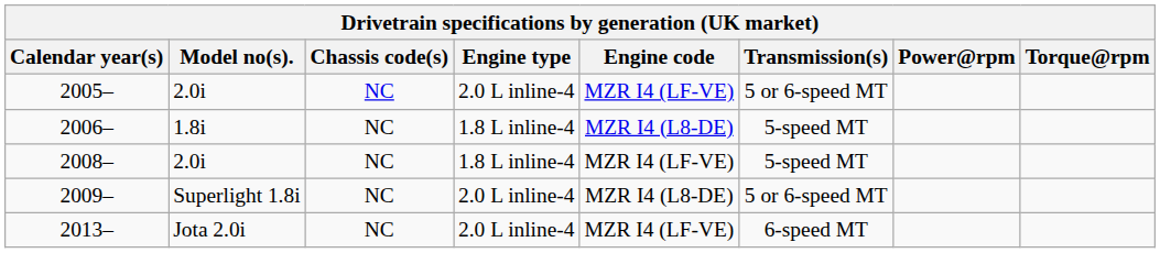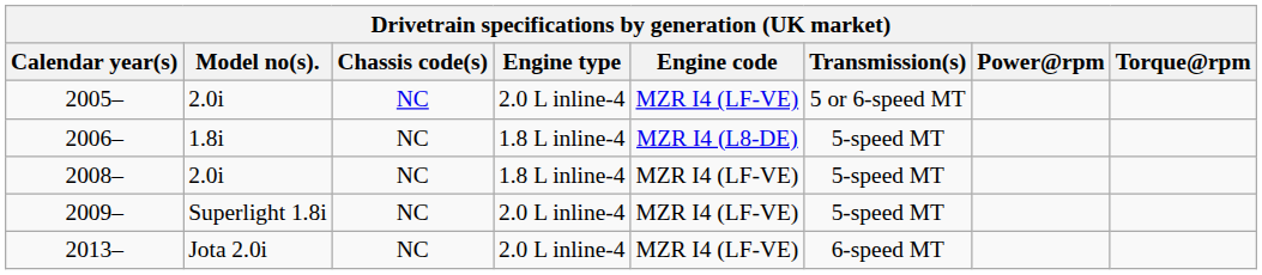 <table class="wikitable collapsible"  style="font-size:97%; text-align:center;">
 <tr>
 <th colspan=9>Drivetrain specifications by generation (UK market)</th>
 </tr>
 <tr>
 <th>Calendar year(s)</th>
 <th>Model no(s).</th>
 <th>Chassis code(s)</th>
 <th>Engine type</th>
 <th>Engine code</th>
 <th>Transmission(s)</th>
 <th>Power@rpm</th>
 <th>Torque@rpm</th>
 </tr>
 <tr>
 <td>2005–</td>
 <td align="left">2.0i</td>
 <td><a href='#'>NC</a></td>
 <td>2.0 L inline-4</td>
 <td><a href='#'>MZR I4 (LF-VE)</a></td>
 <td>5 or 6-speed MT</td>
 <td></td>
 <td></td>
 </tr>
 <tr>
 <td>2006–</td>
 <td align="left">1.8i</td>
 <td>NC</td>
 <td>1.8 L inline-4</td>
 <td><a href='#'>MZR I4 (L8-DE)</a></td>
 <td>5-speed MT</td>
 <td></td>
 <td></td>
 </tr>
 <tr>
 <td>2008–</td>
 <td align="left">2.0i</td>
 <td>NC</td>
 <td>1.8 L inline-4</td>
 <td>MZR I4 (LF-VE)</td>
 <td>5-speed MT</td>
 <td></td>
 <td></td>
 </tr>
 <tr>
 <td>2009–</td>
 <td align="left">Superlight 1.8i</td>
 <td>NC</td>
 <td>2.0 L inline-4</td>
-<td>MZR I4 (L8-DE)</td>
-<td>5 or 6-speed MT</td>
+<td>MZR I4 (LF-VE)</td>
+<td>5-speed MT</td>
 <td></td>
 <td></td>
 </tr>
 <tr>
 <td>2013–</td>
 <td align="left">Jota 2.0i</td>
 <td>NC</td>
 <td>2.0 L inline-4</td>
 <td>MZR I4 (LF-VE)</td>
 <td>6-speed MT</td>
 <td></td>
 <td></td>
 </tr>
 </table>
